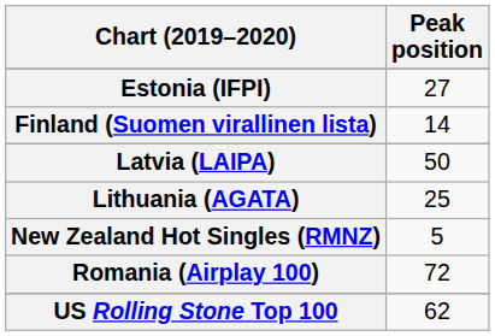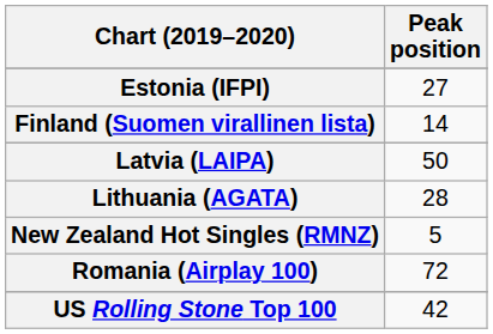 <table class="wikitable sortable plainrowheaders" style="text-align:center">
 <tr>
 <th scope="col">Chart (2019–2020)</th>
 <th scope="col">Peak<br>position</th>
 </tr>
 <tr>
 </tr>
 <tr>
 </tr>
 <tr>
 </tr>
 <tr>
 </tr>
 <tr>
 </tr>
 <tr>
 </tr>
 <tr>
 </tr>
 <tr>
 </tr>
 <tr>
 <th scope="row">Estonia (IFPI)</th>
 <td>27</td>
 </tr>
 <tr>
 <th scope="row">Finland (<a href='#'>Suomen virallinen lista</a>)</th>
 <td>14</td>
 </tr>
 <tr>
 </tr>
 <tr>
 </tr>
 <tr>
 </tr>
 <tr>
 </tr>
 <tr>
 <th scope="row">Latvia (<a href='#'>LAIPA</a>)</th>
 <td>50</td>
 </tr>
 <tr>
 <th scope="row">Lithuania (<a href='#'>AGATA</a>)</th>
-<td>25</td>
+<td>28</td>
 </tr>
 <tr>
 <th scope="row">New Zealand Hot Singles (<a href='#'>RMNZ</a>)</th>
 <td>5</td>
 </tr>
 <tr>
 <th scope="row">Romania (<a href='#'>Airplay 100</a>)</th>
 <td>72</td>
 </tr>
 <tr>
 </tr>
 <tr>
 </tr>
 <tr>
 </tr>
 <tr>
 </tr>
 <tr>
 </tr>
 <tr>
 </tr>
 <tr>
 </tr>
 <tr>
 </tr>
 <tr>
 <th scope="row">US <a href='#'><em>Rolling Stone</em> Top 100</a></th>
-<td>62</td>
+<td>42</td>
 </tr>
 </table>
